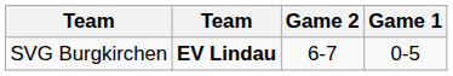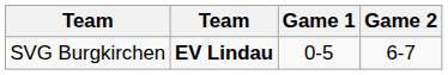 <table class="wikitable">
 <tr>
 <th>Team</th>
 <th>Team</th>
+<th>Game 1</th>
 <th>Game 2</th>
-<th>Game 1</th>
 </tr>
 <tr>
 <td>SVG Burgkirchen</td>
 <td><strong>EV Lindau</strong></td>
+<td align="center">0-5</td>
 <td align="center">6-7</td>
-<td align="center">0-5</td>
 </tr>
 </table>
